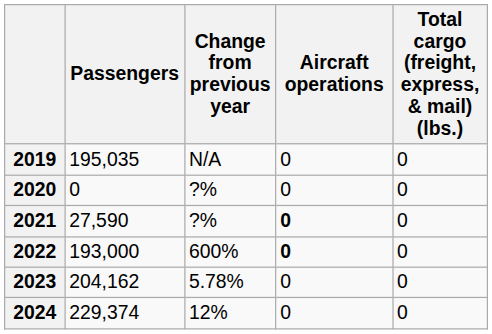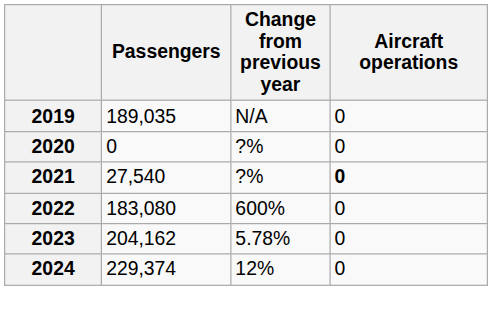 <table class="wikitable" style="width:400px;">
 <tr>
 <th style="width:75px"></th>
 <th style="width:100px">Passengers</th>
 <th style="width:75px">Change from previous year</th>
 <th style="width:125px">Aircraft operations</th>
-<th style="width:100px">Total cargo<br>(freight, express, & mail)<br>(lbs.)</th>
 </tr>
 <tr>
 <th>2019</th>
-<td>195,035</td>
+<td>189,035</td>
 <td>N/A</td>
-<td>0</td>
 <td>0</td>
 </tr>
 <tr>
 <th>2020</th>
 <td>0</td>
 <td>?%</td>
 <td>0</td>
-<td>0</td>
 </tr>
 <tr>
 <th>2021</th>
-<td>27,590</td>
+<td>27,540</td>
 <td>?%</td>
 <td><strong>0</strong></td>
-<td>0</td>
 </tr>
 <tr>
 <th>2022</th>
-<td>193,000</td>
+<td>183,080</td>
 <td>600%</td>
-<td><strong>0</strong></td>
 <td>0</td>
 </tr>
 <tr>
 <th>2023</th>
 <td>204,162</td>
 <td>5.78%</td>
 <td>0</td>
-<td>0</td>
 </tr>
 <tr>
 <th>2024</th>
 <td>229,374</td>
 <td>12%</td>
 <td>0</td>
-<td>0</td>
 </tr>
 </table>
